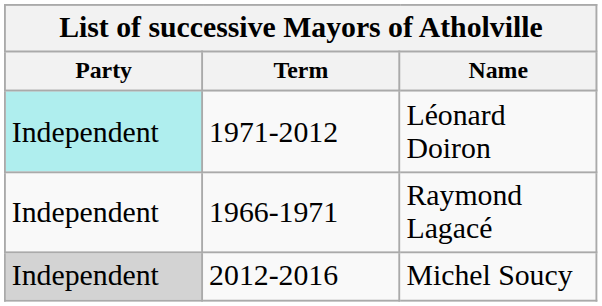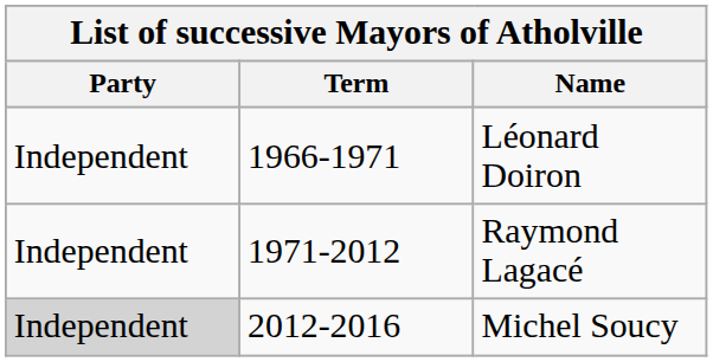 <table class="wikitable centre">
 <tr>
 <th colspan=6>List of successive Mayors of Atholville</th>
 </tr>
 <tr style="font-size: 80%; text-align: left; background-color:silver">
 <th style="color: Black; text-align: center" width="100px">Party</th>
 <th style="color: Black; text-align: center" width="100px">Term</th>
 <th style="color: Black; text-align: center" width="100px">Name</th>
 </tr>
 <tr>
-<td style="background: paleturquoise;">Independent</td>
-<td>1971-2012</td>
+<td>Independent</td>
+<td>1966-1971</td>
 <td>Léonard Doiron</td>
 </tr>
 <tr>
 <td>Independent</td>
-<td>1966-1971</td>
+<td>1971-2012</td>
 <td>Raymond Lagacé</td>
 </tr>
 <tr>
 <td style="background: lightgrey;">Independent</td>
 <td>2012-2016</td>
 <td>Michel Soucy</td>
 </tr>
 </table>
